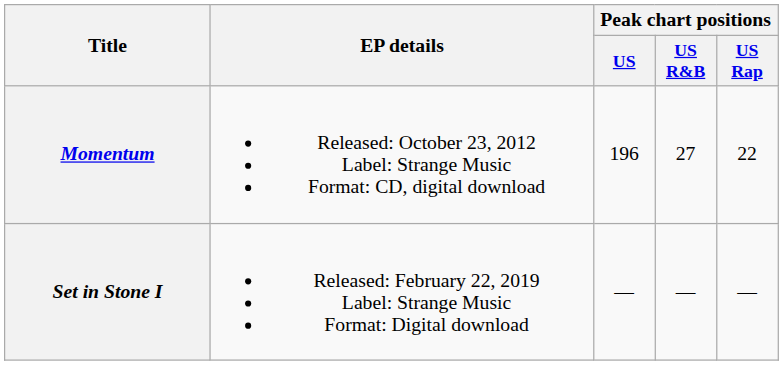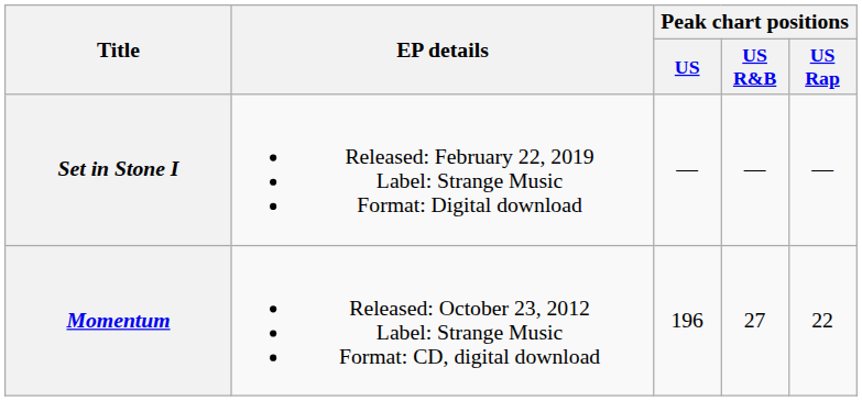 <table class="wikitable plainrowheaders" style="text-align:center;">
 <tr>
 <th scope="col" rowspan="2" style="width:10em;">Title</th>
 <th scope="col" rowspan="2" style="width:19em;">EP details</th>
 <th scope="col" colspan="3">Peak chart positions</th>
 </tr>
 <tr>
 <th scope="col" style="width:3em;font-size:90%;"><a href='#'>US</a></th>
 <th scope="col" style="width:3em;font-size:90%;"><a href='#'>US R&B</a></th>
 <th scope="col" style="width:3em;font-size:90%;"><a href='#'>US<br>Rap</a></th>
 </tr>
 <tr>
+<th scope="row"><em>Set in Stone I</em></th>
+<td><br><ul><li>Released: February 22, 2019</li><li>Label: Strange Music</li><li>Format: Digital download</li></ul></td>
+<td>—</td>
+<td>—</td>
+<td>—</td>
+</tr>
+<tr>
 <th scope="row"><em><a href='#'>Momentum</a></em></th>
 <td><br><ul><li>Released: October 23, 2012</li><li>Label: Strange Music</li><li>Format: CD, digital download</li></ul></td>
 <td>196</td>
 <td>27</td>
 <td>22</td>
 </tr>
-<tr>
-<th scope="row"><em>Set in Stone I</em></th>
-<td><br><ul><li>Released: February 22, 2019</li><li>Label: Strange Music</li><li>Format: Digital download</li></ul></td>
-<td>—</td>
-<td>—</td>
-<td>—</td>
-</tr>
 </table>
